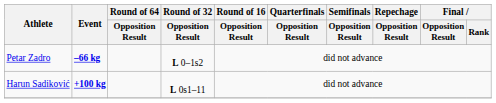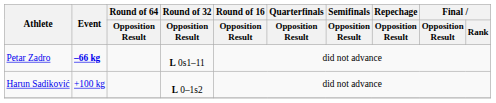 <table class="wikitable" style="text-align:center; font-size:90%">
 <tr>
 <th rowspan=2>Athlete</th>
 <th rowspan=2>Event</th>
 <th>Round of 64</th>
 <th>Round of 32</th>
 <th>Round of 16</th>
 <th>Quarterfinals</th>
 <th>Semifinals</th>
 <th>Repechage</th>
 <th colspan=2>Final / </th>
 </tr>
 <tr style="font-size:95%">
 <th>Opposition<br>Result</th>
 <th>Opposition<br>Result</th>
 <th>Opposition<br>Result</th>
 <th>Opposition<br>Result</th>
 <th>Opposition<br>Result</th>
 <th>Opposition<br>Result</th>
 <th>Opposition<br>Result</th>
 <th>Rank</th>
 </tr>
 <tr>
 <td align=left><a href='#'>Petar Zadro</a></td>
 <td align=left><strong><a href='#'>–66 kg</a></strong></td>
 <td></td>
-<td><br><strong>L</strong> 0–1s2</td>
+<td><br><strong>L</strong> 0s1–11</td>
 <td colspan=6>did not advance</td>
 </tr>
 <tr>
 <td align=left><a href='#'>Harun Sadiković</a></td>
-<td align=left><strong><a href='#'>+100 kg</a></strong></td>
+<td align=left><a href='#'>+100 kg</a></td>
 <td></td>
-<td><br><strong>L</strong> 0s1–11</td>
+<td><br><strong>L</strong> 0–1s2</td>
 <td colspan=6>did not advance</td>
 </tr>
 <tr>
 </tr>
 </table>
